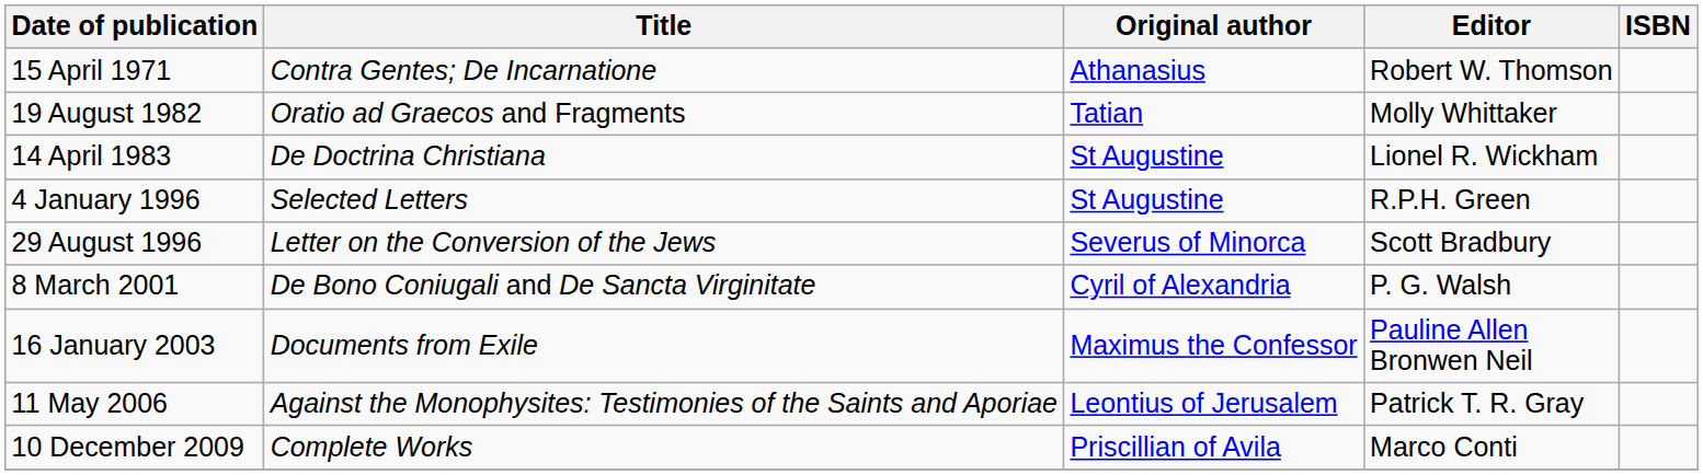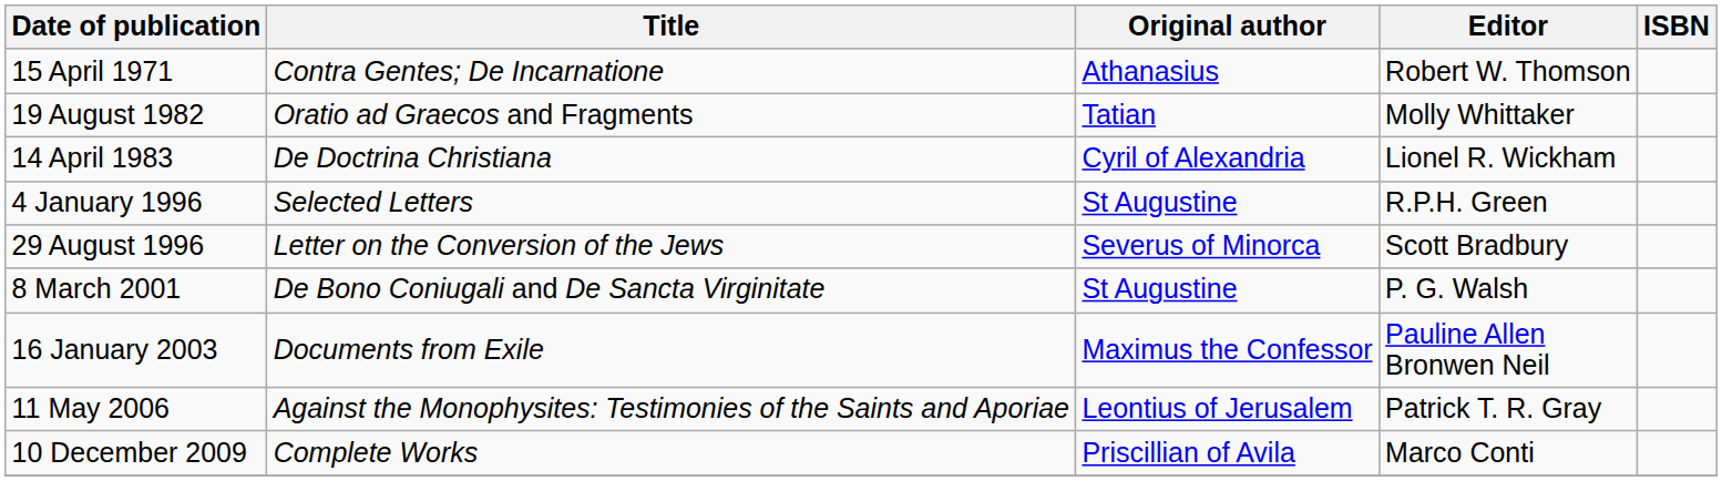 <table class=wikitable>
 <tr>
 <th>Date of publication</th>
 <th>Title</th>
 <th>Original author</th>
 <th>Editor</th>
 <th>ISBN</th>
 </tr>
 <tr>
 <td>15 April 1971</td>
 <td><em>Contra Gentes; De Incarnatione</em></td>
 <td><a href='#'>Athanasius</a></td>
 <td>Robert W. Thomson</td>
 <td></td>
 </tr>
 <tr>
 <td>19 August 1982</td>
 <td><em>Oratio ad Graecos</em> and Fragments</td>
 <td><a href='#'>Tatian</a></td>
 <td>Molly Whittaker</td>
 <td></td>
 </tr>
 <tr>
 <td>14 April 1983</td>
 <td><em>De Doctrina Christiana</em></td>
-<td><a href='#'>St Augustine</a></td>
+<td><a href='#'>Cyril of Alexandria</a></td>
 <td>Lionel R. Wickham</td>
 <td></td>
 </tr>
 <tr>
 <td>4 January 1996</td>
 <td><em>Selected Letters</em></td>
 <td><a href='#'>St Augustine</a></td>
 <td>R.P.H. Green</td>
 <td></td>
 </tr>
 <tr>
 <td>29 August 1996</td>
 <td><em>Letter on the Conversion of the Jews</em></td>
 <td><a href='#'>Severus of Minorca</a></td>
 <td>Scott Bradbury</td>
 <td></td>
 </tr>
 <tr>
 <td>8 March 2001</td>
 <td><em>De Bono Coniugali</em> and <em>De Sancta Virginitate</em></td>
-<td><a href='#'>Cyril of Alexandria</a></td>
+<td><a href='#'>St Augustine</a></td>
 <td>P. G. Walsh</td>
 <td></td>
 </tr>
 <tr>
 <td>16 January 2003</td>
 <td><em>Documents from Exile</em></td>
 <td><a href='#'>Maximus the Confessor</a></td>
 <td><a href='#'>Pauline Allen</a><br>Bronwen Neil</td>
 <td></td>
 </tr>
 <tr>
 <td>11 May 2006</td>
 <td><em>Against the Monophysites: Testimonies of the Saints and Aporiae</em></td>
 <td><a href='#'>Leontius of Jerusalem</a></td>
 <td>Patrick T. R. Gray</td>
 <td></td>
 </tr>
 <tr>
 <td>10 December 2009</td>
 <td><em>Complete Works</em></td>
 <td><a href='#'>Priscillian of Avila</a></td>
 <td>Marco Conti</td>
 <td></td>
 </tr>
 <tr>
 </tr>
 </table>
